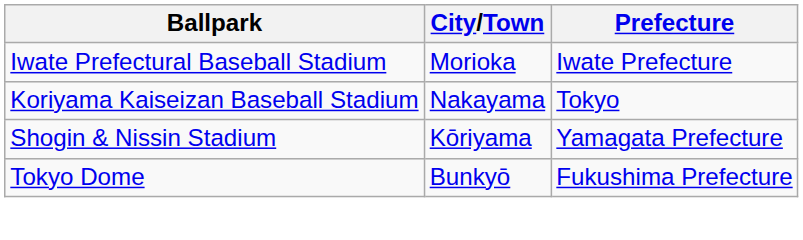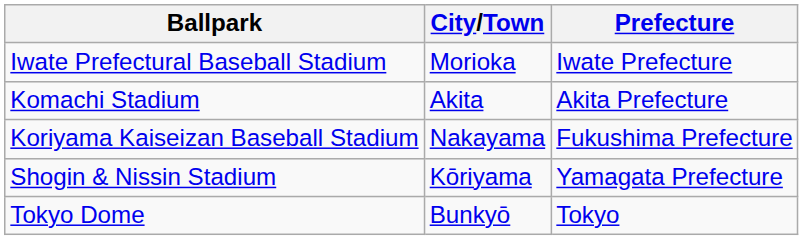 <table class="wikitable unsortable plainrowheaders" style="text-align:left">
 <tr>
 <th scope="col">Ballpark</th>
 <th scope="col"><a href='#'>City</a>/<a href='#'>Town</a></th>
 <th scope="col"><a href='#'>Prefecture</a></th>
 </tr>
 <tr>
 <td><a href='#'>Iwate Prefectural Baseball Stadium</a></td>
 <td><a href='#'>Morioka</a></td>
 <td><a href='#'>Iwate Prefecture</a></td>
 </tr>
 <tr>
+<td><a href='#'>Komachi Stadium</a></td>
+<td><a href='#'>Akita</a></td>
+<td><a href='#'>Akita Prefecture</a></td>
+</tr>
+<tr>
 <td><a href='#'>Koriyama Kaiseizan Baseball Stadium</a></td>
 <td><a href='#'>Nakayama</a></td>
-<td><a href='#'>Tokyo</a></td>
+<td><a href='#'>Fukushima Prefecture</a></td>
 </tr>
 <tr>
 <td><a href='#'>Shogin & Nissin Stadium</a></td>
 <td><a href='#'>Kōriyama</a></td>
 <td><a href='#'>Yamagata Prefecture</a></td>
 </tr>
 <tr>
 <td><a href='#'>Tokyo Dome</a></td>
 <td><a href='#'>Bunkyō</a></td>
-<td><a href='#'>Fukushima Prefecture</a></td>
+<td><a href='#'>Tokyo</a></td>
 </tr>
 </table>
